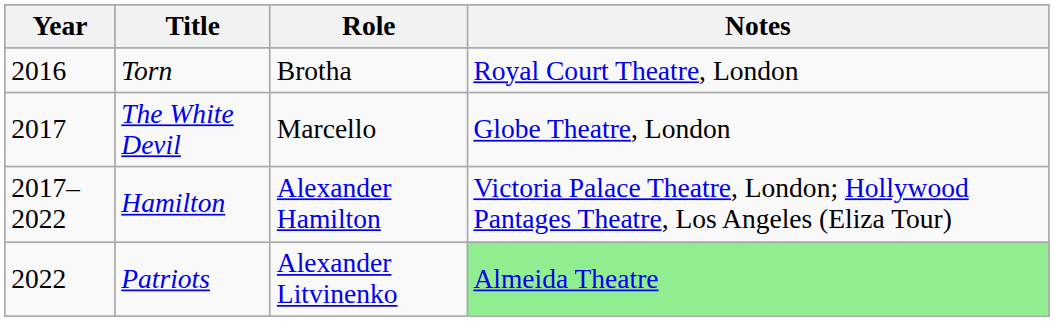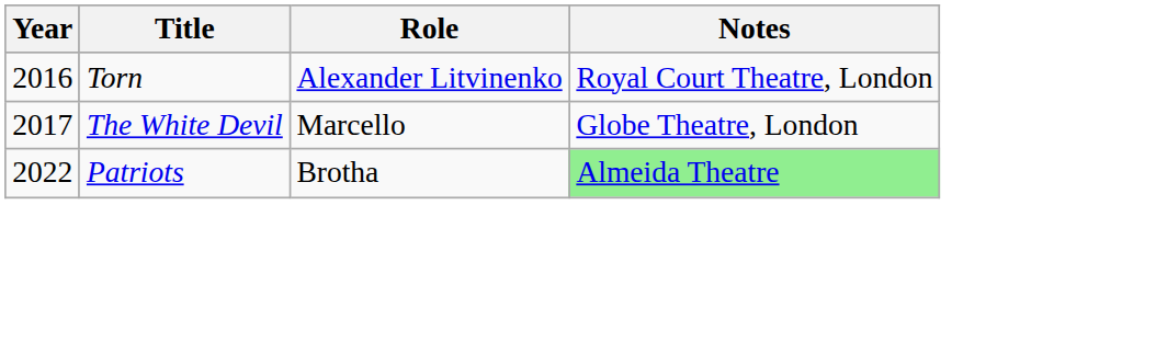 <table class="wikitable">
 <tr>
 <th>Year</th>
 <th>Title</th>
 <th>Role</th>
 <th>Notes</th>
 </tr>
 <tr>
 <td>2016</td>
 <td><em>Torn</em></td>
-<td>Brotha</td>
+<td><a href='#'>Alexander Litvinenko</a></td>
 <td><a href='#'>Royal Court Theatre</a>, London</td>
 </tr>
 <tr>
 <td>2017</td>
 <td><em><a href='#'>The White Devil</a></em></td>
 <td>Marcello</td>
 <td><a href='#'>Globe Theatre</a>, London</td>
 </tr>
 <tr>
-<td>2017–2022</td>
-<td><em><a href='#'>Hamilton</a></em></td>
-<td><a href='#'>Alexander Hamilton</a></td>
-<td><a href='#'>Victoria Palace Theatre</a>, London; <a href='#'>Hollywood Pantages Theatre</a>, Los Angeles (Eliza Tour)</td>
-</tr>
-<tr>
 <td>2022</td>
 <td><a href='#'><em>Patriots</em></a></td>
-<td><a href='#'>Alexander Litvinenko</a></td>
+<td>Brotha</td>
 <td style="background: lightgreen;"><a href='#'>Almeida Theatre</a></td>
 </tr>
 </table>
